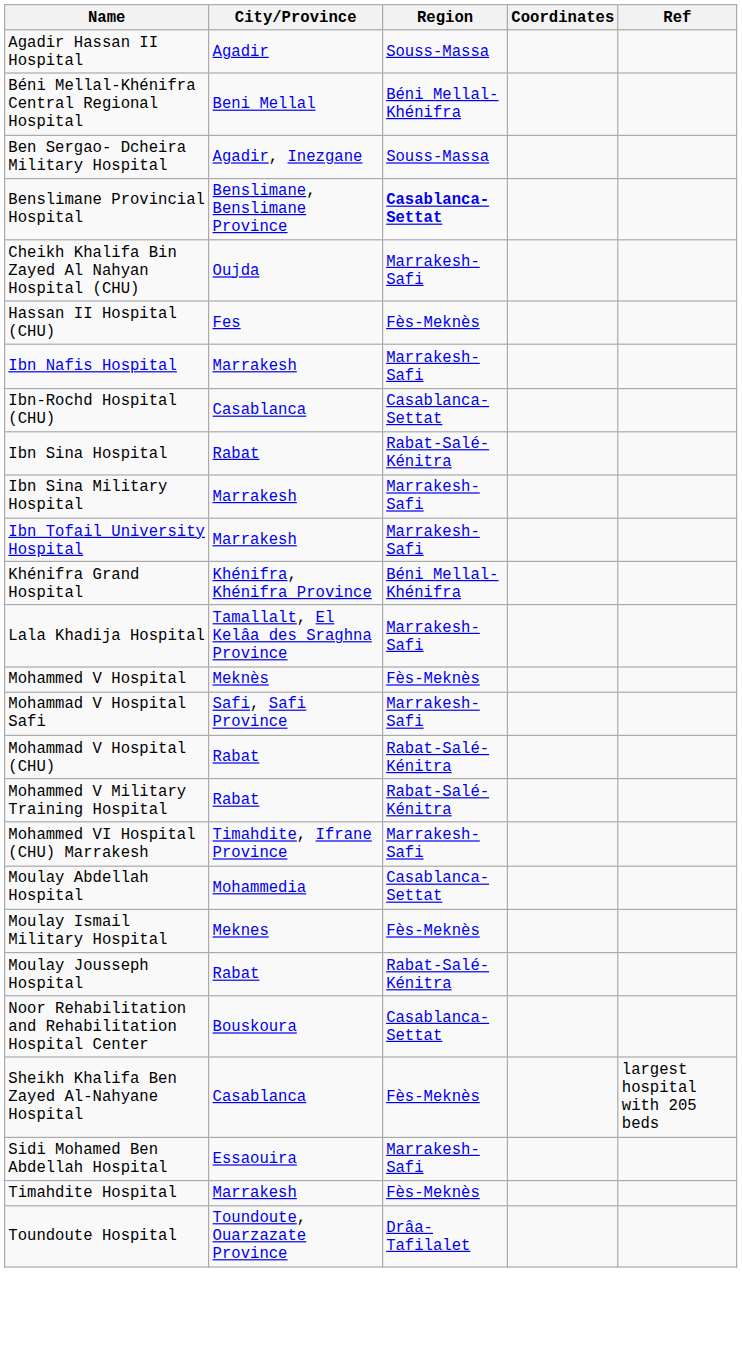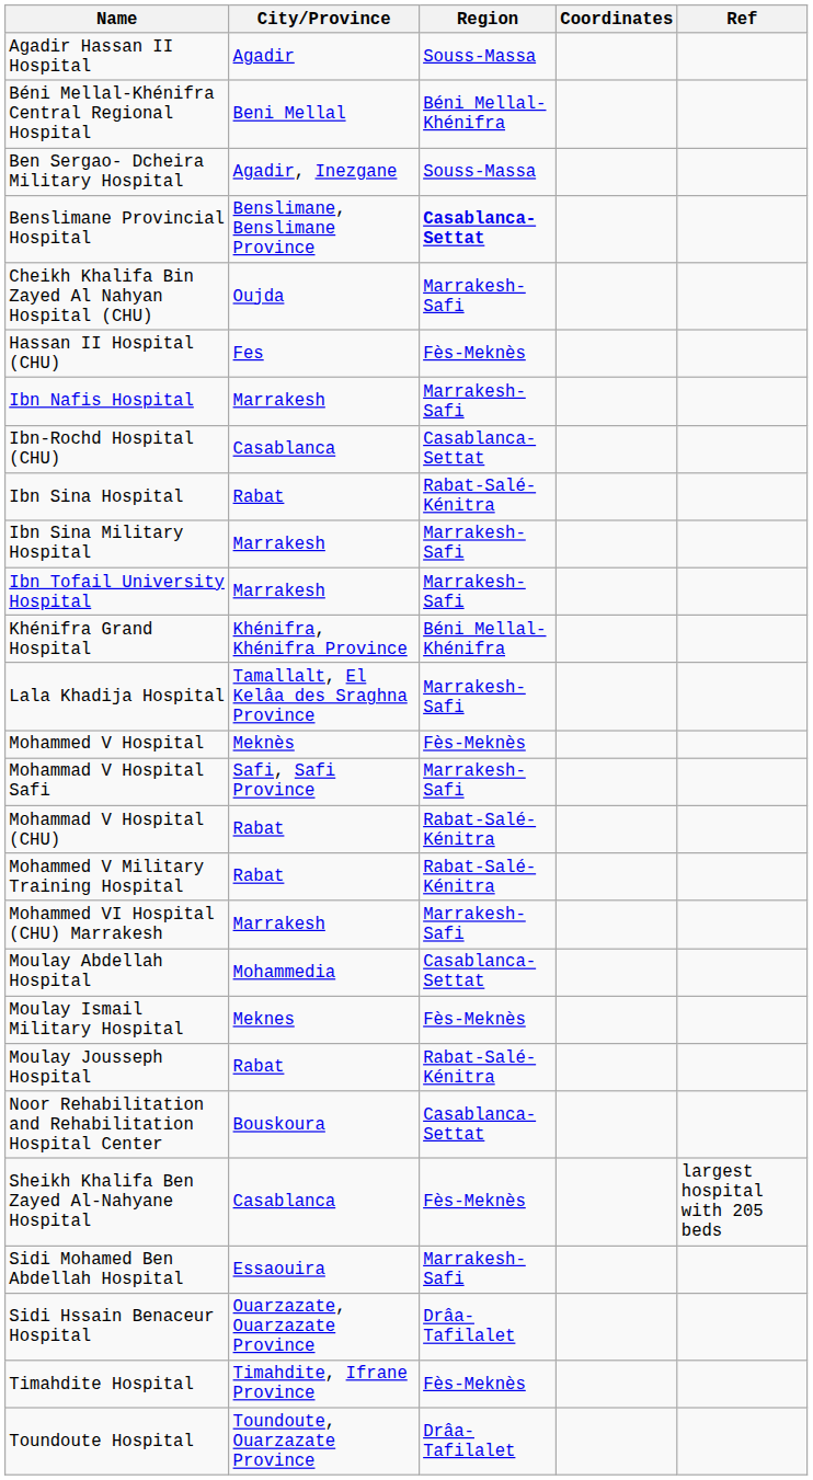 <table class="wikitable sortable plainrowheaders" summary="Hospitals in Morocco">
 <tr>
 <th>Name</th>
 <th>City/Province</th>
 <th>Region</th>
 <th>Coordinates</th>
 <th>Ref</th>
 </tr>
 <tr>
 <td>Agadir Hassan II Hospital</td>
 <td><a href='#'>Agadir</a></td>
 <td><a href='#'>Souss-Massa</a></td>
 <td></td>
 <td></td>
 </tr>
 <tr>
 <td>Béni Mellal-Khénifra Central Regional Hospital</td>
 <td><a href='#'>Beni Mellal</a></td>
 <td><a href='#'>Béni Mellal-Khénifra</a></td>
 <td></td>
 <td></td>
 </tr>
 <tr>
 <td>Ben Sergao- Dcheira Military Hospital</td>
 <td><a href='#'>Agadir</a>, <a href='#'>Inezgane</a></td>
 <td><a href='#'>Souss-Massa</a></td>
 <td></td>
 <td></td>
 </tr>
 <tr>
 <td>Benslimane Provincial Hospital</td>
 <td><a href='#'>Benslimane</a>, <a href='#'>Benslimane Province</a></td>
 <td><strong><a href='#'>Casablanca-Settat</a></strong></td>
 <td></td>
 <td></td>
 </tr>
 <tr>
 <td>Cheikh Khalifa Bin Zayed Al Nahyan Hospital (CHU)</td>
 <td><a href='#'>Oujda</a></td>
 <td><a href='#'>Marrakesh-Safi</a></td>
 <td></td>
 <td></td>
 </tr>
 <tr>
 <td>Hassan II Hospital (CHU)</td>
 <td><a href='#'>Fes</a></td>
 <td><a href='#'>Fès-Meknès</a></td>
 <td></td>
 <td></td>
 </tr>
 <tr>
 <td><a href='#'>Ibn Nafis Hospital</a></td>
 <td><a href='#'>Marrakesh</a></td>
 <td><a href='#'>Marrakesh-Safi</a></td>
 <td></td>
 <td></td>
 </tr>
 <tr>
 <td>Ibn-Rochd Hospital (CHU)</td>
 <td><a href='#'>Casablanca</a></td>
 <td><a href='#'>Casablanca-Settat</a></td>
 <td></td>
 <td></td>
 </tr>
 <tr>
 <td>Ibn  Sina Hospital</td>
 <td><a href='#'>Rabat</a></td>
 <td><a href='#'>Rabat-Salé-Kénitra</a></td>
 <td></td>
 <td></td>
 </tr>
 <tr>
 <td>Ibn Sina Military Hospital</td>
 <td><a href='#'>Marrakesh</a></td>
 <td><a href='#'>Marrakesh-Safi</a></td>
 <td></td>
 <td></td>
 </tr>
 <tr>
 <td><a href='#'>Ibn Tofail University Hospital</a></td>
 <td><a href='#'>Marrakesh</a></td>
 <td><a href='#'>Marrakesh-Safi</a></td>
 <td></td>
 <td></td>
 </tr>
 <tr>
 <td>Khénifra Grand Hospital</td>
 <td><a href='#'>Khénifra</a>, <a href='#'>Khénifra Province</a></td>
 <td><a href='#'>Béni Mellal-Khénifra</a></td>
 <td></td>
 <td></td>
 </tr>
 <tr>
 <td>Lala Khadija Hospital</td>
 <td><a href='#'>Tamallalt</a>, <a href='#'>El Kelâa des Sraghna Province</a></td>
 <td><a href='#'>Marrakesh-Safi</a></td>
 <td></td>
 <td></td>
 </tr>
 <tr>
 <td>Mohammed V Hospital</td>
 <td><a href='#'>Meknès</a></td>
 <td><a href='#'>Fès-Meknès</a></td>
 <td></td>
 <td></td>
 </tr>
 <tr>
 <td>Mohammad V Hospital Safi</td>
 <td><a href='#'>Safi</a>, <a href='#'>Safi Province</a></td>
 <td><a href='#'>Marrakesh-Safi</a></td>
 <td></td>
 <td></td>
 </tr>
 <tr>
 <td>Mohammad V Hospital (CHU)</td>
 <td><a href='#'>Rabat</a></td>
 <td><a href='#'>Rabat-Salé-Kénitra</a></td>
 <td></td>
 <td></td>
 </tr>
 <tr>
 <td>Mohammed V Military Training Hospital</td>
 <td><a href='#'>Rabat</a></td>
 <td><a href='#'>Rabat-Salé-Kénitra</a></td>
 <td></td>
 <td></td>
 </tr>
 <tr>
 <td>Mohammed VI Hospital (CHU) Marrakesh</td>
-<td><a href='#'>Timahdite</a>, <a href='#'>Ifrane Province</a></td>
+<td><a href='#'>Marrakesh</a></td>
 <td><a href='#'>Marrakesh-Safi</a></td>
 <td></td>
 <td></td>
 </tr>
 <tr>
 <td>Moulay Abdellah Hospital</td>
 <td><a href='#'>Mohammedia</a></td>
 <td><a href='#'>Casablanca-Settat</a></td>
 <td></td>
 <td></td>
 </tr>
 <tr>
 <td>Moulay Ismail Military Hospital</td>
 <td><a href='#'>Meknes</a></td>
 <td><a href='#'>Fès-Meknès</a></td>
 <td></td>
 <td></td>
 </tr>
 <tr>
 <td>Moulay Jousseph Hospital</td>
 <td><a href='#'>Rabat</a></td>
 <td><a href='#'>Rabat-Salé-Kénitra</a></td>
 <td></td>
 <td></td>
 </tr>
 <tr>
 <td>Noor Rehabilitation and Rehabilitation Hospital Center</td>
 <td><a href='#'>Bouskoura</a></td>
 <td><a href='#'>Casablanca-Settat</a></td>
 <td></td>
 <td></td>
 </tr>
 <tr>
 <td>Sheikh Khalifa Ben Zayed Al-Nahyane Hospital</td>
 <td><a href='#'>Casablanca</a></td>
 <td><a href='#'>Fès-Meknès</a></td>
 <td></td>
 <td>largest hospital with 205 beds</td>
 </tr>
 <tr>
 <td>Sidi Mohamed Ben Abdellah Hospital</td>
 <td><a href='#'>Essaouira</a></td>
 <td><a href='#'>Marrakesh-Safi</a></td>
 <td></td>
 <td></td>
 </tr>
 <tr>
+<td>Sidi Hssain Benaceur Hospital</td>
+<td><a href='#'>Ouarzazate</a>, <a href='#'>Ouarzazate Province</a></td>
+<td><a href='#'>Drâa-Tafilalet</a></td>
+<td></td>
+<td></td>
+</tr>
+<tr>
 <td>Timahdite Hospital</td>
-<td><a href='#'>Marrakesh</a></td>
+<td><a href='#'>Timahdite</a>, <a href='#'>Ifrane Province</a></td>
 <td><a href='#'>Fès-Meknès</a></td>
 <td></td>
 <td></td>
 </tr>
 <tr>
 <td>Toundoute Hospital</td>
 <td><a href='#'>Toundoute</a>, <a href='#'>Ouarzazate Province</a></td>
 <td><a href='#'>Drâa-Tafilalet</a></td>
 <td></td>
 <td></td>
 </tr>
 </table>
